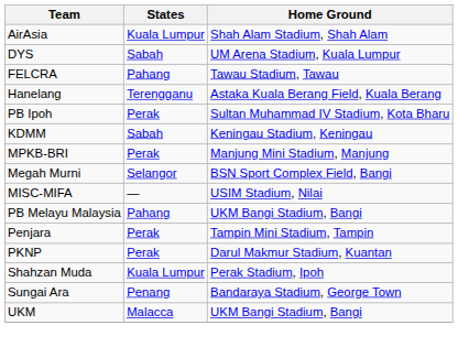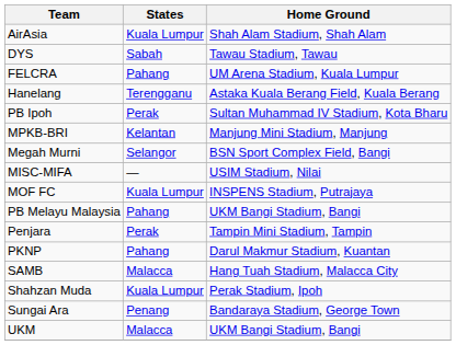 <table class="wikitable sortable" style="text-align: left;">
 <tr>
 <th>Team</th>
 <th>States</th>
 <th>Home Ground</th>
 </tr>
 <tr>
 <td>AirAsia</td>
 <td><a href='#'>Kuala Lumpur</a></td>
 <td><a href='#'>Shah Alam Stadium</a>, <a href='#'>Shah Alam</a></td>
 </tr>
 <tr>
 <td>DYS</td>
 <td><a href='#'>Sabah</a></td>
-<td><a href='#'>UM Arena Stadium</a>, <a href='#'>Kuala Lumpur</a></td>
+<td><a href='#'>Tawau Stadium</a>, <a href='#'>Tawau</a></td>
 </tr>
 <tr>
 <td>FELCRA</td>
 <td><a href='#'>Pahang</a></td>
-<td><a href='#'>Tawau Stadium</a>, <a href='#'>Tawau</a></td>
+<td><a href='#'>UM Arena Stadium</a>, <a href='#'>Kuala Lumpur</a></td>
 </tr>
 <tr>
 <td>Hanelang</td>
 <td><a href='#'>Terengganu</a></td>
 <td><a href='#'>Astaka Kuala Berang Field</a>, <a href='#'>Kuala Berang</a></td>
 </tr>
 <tr>
 <td>PB Ipoh</td>
 <td><a href='#'>Perak</a></td>
 <td><a href='#'>Sultan Muhammad IV Stadium</a>, <a href='#'>Kota Bharu</a></td>
 </tr>
 <tr>
-<td>KDMM</td>
-<td><a href='#'>Sabah</a></td>
-<td><a href='#'>Keningau Stadium</a>, <a href='#'>Keningau</a></td>
-</tr>
-<tr>
 <td>MPKB-BRI</td>
-<td><a href='#'>Perak</a></td>
+<td><a href='#'>Kelantan</a></td>
 <td><a href='#'>Manjung Mini Stadium</a>, <a href='#'>Manjung</a></td>
 </tr>
 <tr>
 <td>Megah Murni</td>
 <td><a href='#'>Selangor</a></td>
 <td><a href='#'>BSN Sport Complex Field</a>, <a href='#'>Bangi</a></td>
 </tr>
 <tr>
 <td>MISC-MIFA</td>
 <td>—</td>
 <td><a href='#'>USIM Stadium</a>, <a href='#'>Nilai</a></td>
 </tr>
 <tr>
+<td>MOF FC</td>
+<td><a href='#'>Kuala Lumpur</a></td>
+<td><a href='#'>INSPENS Stadium</a>, <a href='#'>Putrajaya</a></td>
+</tr>
+<tr>
 <td>PB Melayu Malaysia</td>
 <td><a href='#'>Pahang</a></td>
 <td><a href='#'>UKM Bangi Stadium</a>, <a href='#'>Bangi</a></td>
 </tr>
 <tr>
 <td>Penjara</td>
 <td><a href='#'>Perak</a></td>
 <td><a href='#'>Tampin Mini Stadium</a>, <a href='#'>Tampin</a></td>
 </tr>
 <tr>
 <td>PKNP</td>
-<td><a href='#'>Perak</a></td>
+<td><a href='#'>Pahang</a></td>
 <td><a href='#'>Darul Makmur Stadium</a>, <a href='#'>Kuantan</a></td>
+</tr>
+<tr>
+<td>SAMB</td>
+<td><a href='#'>Malacca</a></td>
+<td><a href='#'>Hang Tuah Stadium</a>, <a href='#'>Malacca City</a></td>
 </tr>
 <tr>
 <td>Shahzan Muda</td>
 <td><a href='#'>Kuala Lumpur</a></td>
 <td><a href='#'>Perak Stadium</a>, <a href='#'>Ipoh</a></td>
 </tr>
 <tr>
 <td>Sungai Ara</td>
 <td><a href='#'>Penang</a></td>
 <td><a href='#'>Bandaraya Stadium</a>, <a href='#'>George Town</a></td>
 </tr>
 <tr>
 <td>UKM</td>
 <td><a href='#'>Malacca</a></td>
 <td><a href='#'>UKM Bangi Stadium</a>, <a href='#'>Bangi</a></td>
 </tr>
 <tr>
 </tr>
 </table>
